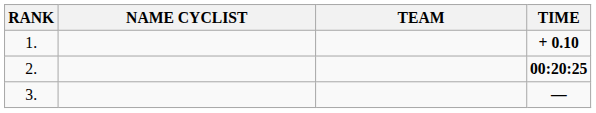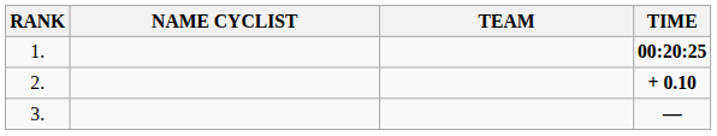 <table class="wikitable" style="font-size:95%;">
 <tr>
 <th>RANK</th>
 <th align="left" style="width: 16em">NAME CYCLIST</th>
 <th align="left" style="width: 13em">TEAM</th>
 <th>TIME</th>
 </tr>
 <tr>
 <td align="center">1.</td>
 <td></td>
 <td></td>
-<td align="center"><strong>+ 0.10</strong></td>
+<td align="center"><strong>00:20:25</strong></td>
 </tr>
 <tr>
 <td align="center">2.</td>
 <td></td>
 <td></td>
-<td align="center"><strong>00:20:25</strong></td>
+<td align="center"><strong>+ 0.10</strong></td>
 </tr>
 <tr>
 <td align="center">3.</td>
 <td></td>
 <td></td>
 <td align="center"><strong>—</strong></td>
 </tr>
 </table>
